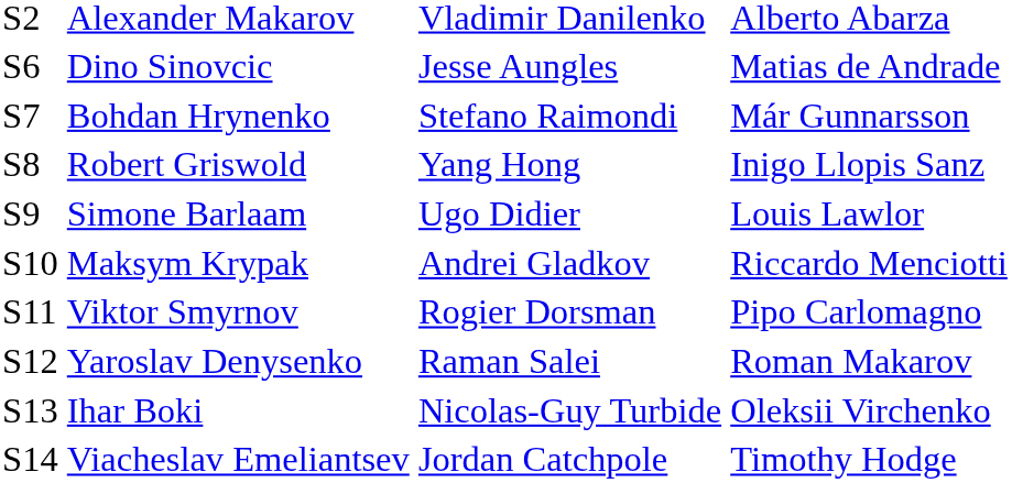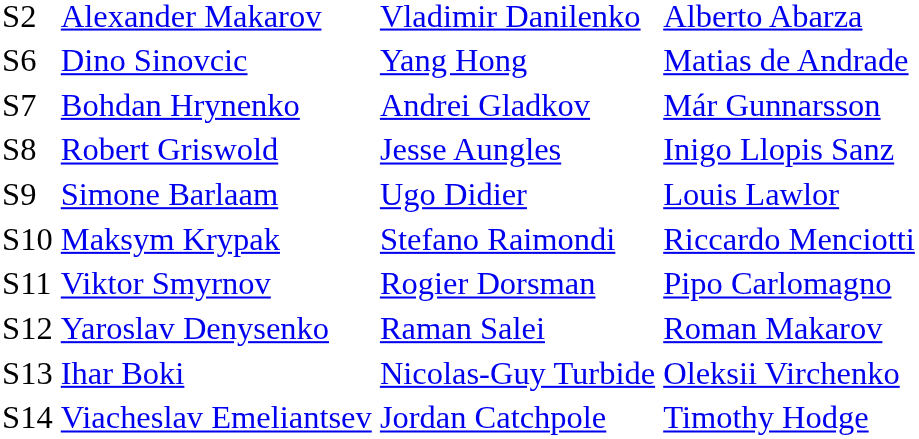 <table>
 <tr>
 <td>S2</td>
 <td><a href='#'>Alexander Makarov</a><br></td>
 <td><a href='#'>Vladimir Danilenko</a><br></td>
 <td><a href='#'>Alberto Abarza</a><br></td>
 </tr>
 <tr>
 <td>S6</td>
 <td><a href='#'>Dino Sinovcic</a><br></td>
-<td><a href='#'>Jesse Aungles</a><br></td>
+<td><a href='#'>Yang Hong</a><br></td>
 <td><a href='#'>Matias de Andrade</a><br></td>
 </tr>
 <tr>
 <td>S7</td>
 <td><a href='#'>Bohdan Hrynenko</a><br></td>
-<td><a href='#'>Stefano Raimondi</a><br></td>
+<td><a href='#'>Andrei Gladkov</a><br></td>
 <td><a href='#'>Már Gunnarsson</a><br></td>
 </tr>
 <tr>
 <td>S8</td>
 <td><a href='#'>Robert Griswold</a><br></td>
-<td><a href='#'>Yang Hong</a><br></td>
+<td><a href='#'>Jesse Aungles</a><br></td>
 <td><a href='#'>Inigo Llopis Sanz</a><br></td>
 </tr>
 <tr>
 <td>S9</td>
 <td><a href='#'>Simone Barlaam</a><br></td>
 <td><a href='#'>Ugo Didier</a><br></td>
 <td><a href='#'>Louis Lawlor</a><br></td>
 </tr>
 <tr>
 <td>S10</td>
 <td><a href='#'>Maksym Krypak</a><br></td>
-<td><a href='#'>Andrei Gladkov</a><br></td>
+<td><a href='#'>Stefano Raimondi</a><br></td>
 <td><a href='#'>Riccardo Menciotti</a><br></td>
 </tr>
 <tr>
 <td>S11</td>
 <td><a href='#'>Viktor Smyrnov</a><br></td>
 <td><a href='#'>Rogier Dorsman</a><br></td>
 <td><a href='#'>Pipo Carlomagno</a><br></td>
 </tr>
 <tr>
 <td>S12</td>
 <td><a href='#'>Yaroslav Denysenko</a><br></td>
 <td><a href='#'>Raman Salei</a><br></td>
 <td><a href='#'>Roman Makarov</a><br></td>
 </tr>
 <tr>
 <td>S13</td>
 <td><a href='#'>Ihar Boki</a><br></td>
 <td><a href='#'>Nicolas-Guy Turbide</a><br></td>
 <td><a href='#'>Oleksii Virchenko</a><br></td>
 </tr>
 <tr>
 <td>S14</td>
 <td><a href='#'>Viacheslav Emeliantsev</a><br></td>
 <td><a href='#'>Jordan Catchpole</a><br></td>
 <td><a href='#'>Timothy Hodge</a><br></td>
 </tr>
 </table>
